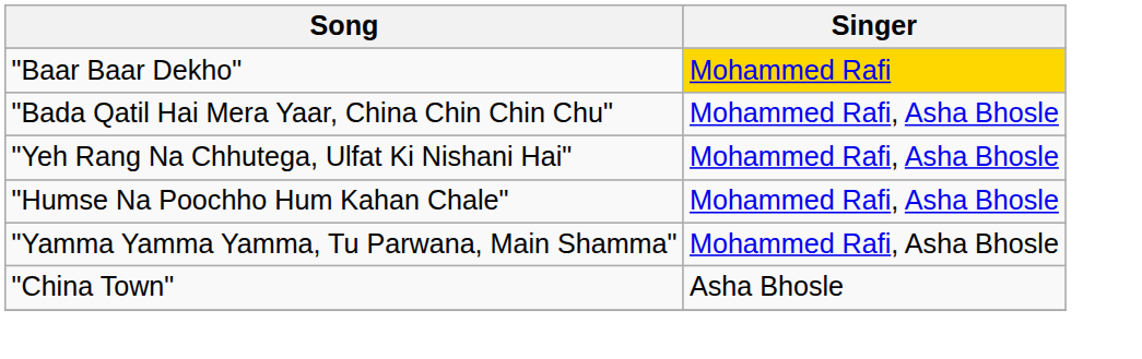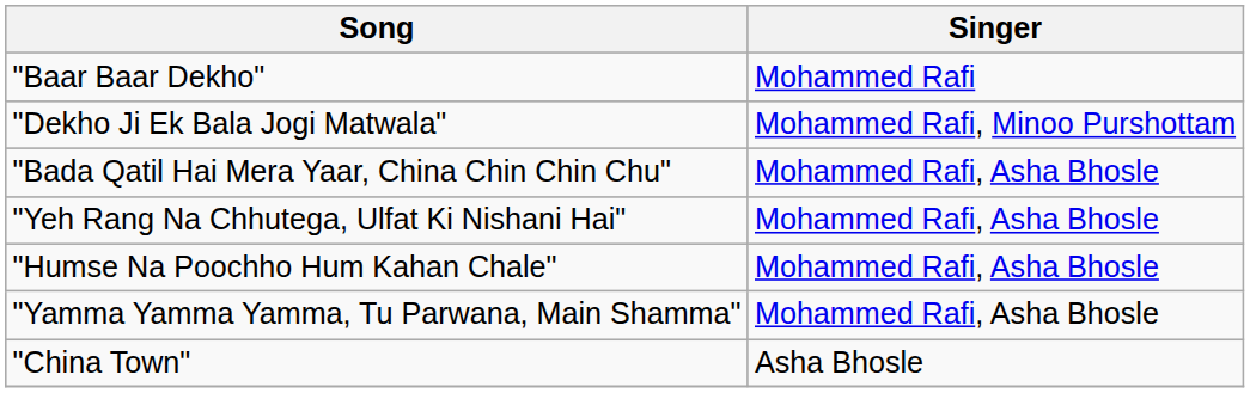 <table class="wikitable">
 <tr>
 <th>Song</th>
 <th>Singer</th>
 </tr>
 <tr>
 <td>"Baar Baar Dekho"</td>
-<td style="background: gold;"><a href='#'>Mohammed Rafi</a></td>
+<td><a href='#'>Mohammed Rafi</a></td>
+</tr>
+<tr>
+<td>"Dekho Ji Ek Bala Jogi Matwala"</td>
+<td><a href='#'>Mohammed Rafi</a>, <a href='#'>Minoo Purshottam</a></td>
 </tr>
 <tr>
 <td>"Bada Qatil Hai Mera Yaar, China Chin Chin Chu"</td>
 <td><a href='#'>Mohammed Rafi</a>, <a href='#'>Asha Bhosle</a></td>
 </tr>
 <tr>
 <td>"Yeh Rang Na Chhutega, Ulfat Ki Nishani Hai"</td>
 <td><a href='#'>Mohammed Rafi</a>, <a href='#'>Asha Bhosle</a></td>
 </tr>
 <tr>
 <td>"Humse Na Poochho Hum Kahan Chale"</td>
 <td><a href='#'>Mohammed Rafi</a>, <a href='#'>Asha Bhosle</a></td>
 </tr>
 <tr>
 <td>"Yamma Yamma Yamma, Tu Parwana, Main Shamma"</td>
 <td><a href='#'>Mohammed Rafi</a>, Asha Bhosle</td>
 </tr>
 <tr>
 <td>"China Town"</td>
 <td>Asha Bhosle</td>
 </tr>
 <tr>
 </tr>
 </table>
